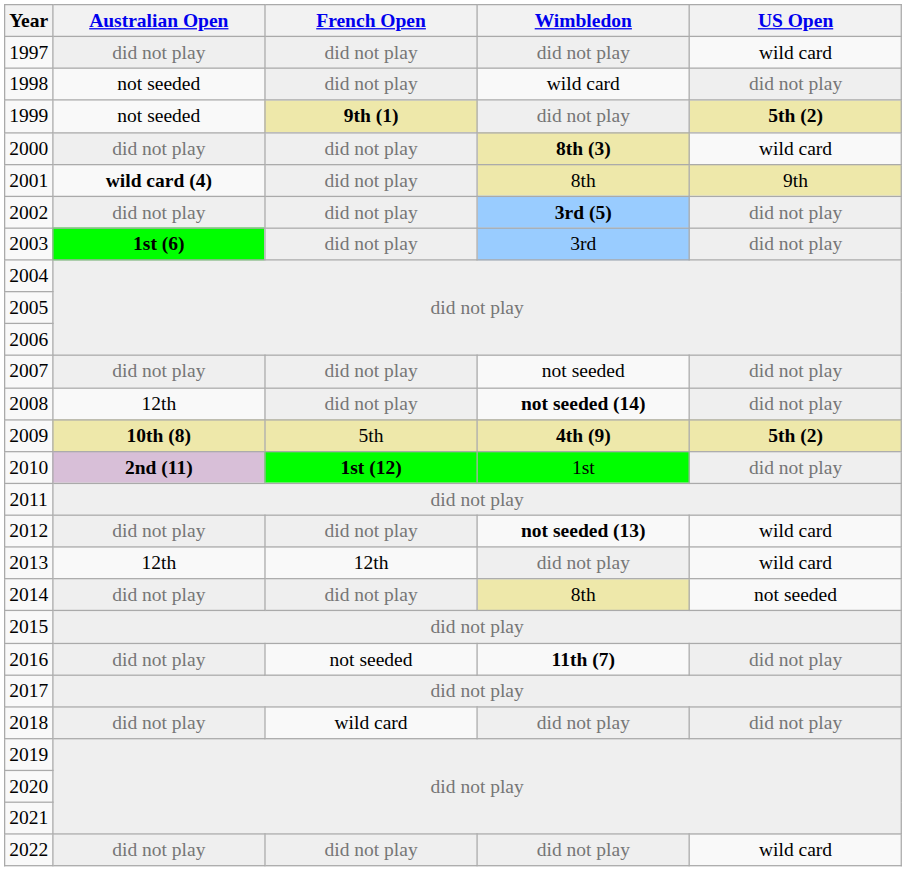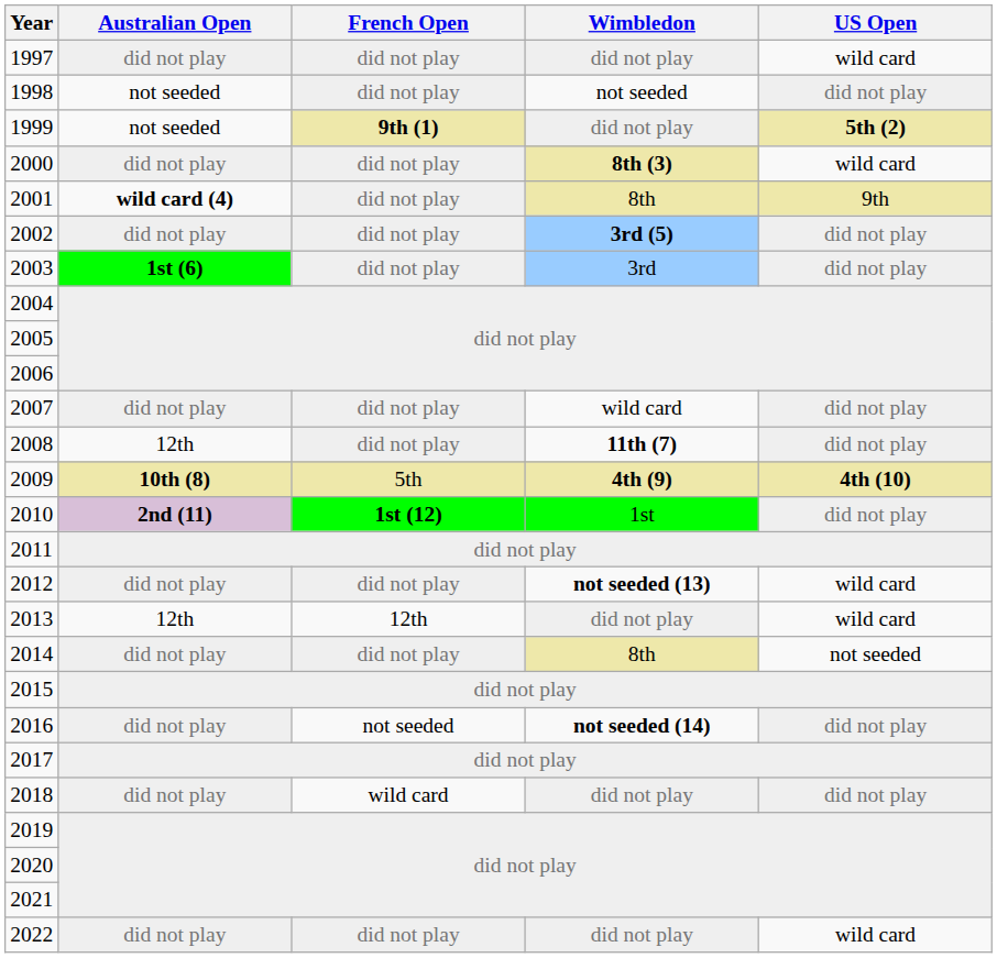 <table class=wikitable style=text-align:center;font-size:96%>
 <tr>
 <th>Year</th>
 <th width=160><a href='#'>Australian Open</a></th>
 <th width=160><a href='#'>French Open</a></th>
 <th width=160><a href='#'>Wimbledon</a></th>
 <th width=160><a href='#'>US Open</a></th>
 </tr>
 <tr>
 <td>1997</td>
 <td style="color:#767676; background:#efefef">did not play</td>
 <td style="color:#767676; background:#efefef">did not play</td>
 <td style="color:#767676; background:#efefef">did not play</td>
 <td>wild card</td>
 </tr>
 <tr>
 <td>1998</td>
 <td>not seeded</td>
 <td style="color:#767676; background:#efefef">did not play</td>
-<td>wild card</td>
+<td>not seeded</td>
 <td style="color:#767676; background:#efefef">did not play</td>
 </tr>
 <tr>
 <td>1999</td>
 <td>not seeded</td>
 <td bgcolor=eee8aa><strong>9th (1)</strong></td>
 <td style="color:#767676; background:#efefef">did not play</td>
 <td bgcolor=eee8aa><strong>5th (2)</strong></td>
 </tr>
 <tr>
 <td>2000</td>
 <td style="color:#767676; background:#efefef">did not play</td>
 <td style="color:#767676; background:#efefef">did not play</td>
 <td bgcolor=eee8aa><strong>8th (3)</strong></td>
 <td>wild card</td>
 </tr>
 <tr>
 <td>2001</td>
 <td><strong>wild card (4)</strong></td>
 <td style="color:#767676; background:#efefef">did not play</td>
 <td bgcolor=eee8aa>8th</td>
 <td bgcolor=eee8aa>9th</td>
 </tr>
 <tr>
 <td>2002</td>
 <td style="color:#767676; background:#efefef">did not play</td>
 <td style="color:#767676; background:#efefef">did not play</td>
 <td bgcolor=99ccff><strong>3rd (5)</strong></td>
 <td style="color:#767676; background:#efefef">did not play</td>
 </tr>
 <tr>
 <td>2003</td>
 <td bgcolor=lime><strong>1st (6)</strong></td>
 <td style="color:#767676; background:#efefef">did not play</td>
 <td bgcolor=99ccff>3rd</td>
 <td style="color:#767676; background:#efefef">did not play</td>
 </tr>
 <tr>
 <td>2004</td>
 <td rowspan=3 colspan=4 style="color:#767676; background:#efefef">did not play</td>
 </tr>
 <tr>
 <td>2005</td>
 </tr>
 <tr>
 <td>2006</td>
 </tr>
 <tr>
 <td>2007</td>
 <td style="color:#767676; background:#efefef">did not play</td>
 <td style="color:#767676; background:#efefef">did not play</td>
-<td>not seeded</td>
+<td>wild card</td>
 <td style="color:#767676; background:#efefef">did not play</td>
 </tr>
 <tr>
 <td>2008</td>
 <td>12th</td>
 <td style="color:#767676; background:#efefef">did not play</td>
-<td><strong>not seeded (14)</strong></td>
+<td><strong>11th (7)</strong></td>
 <td style="color:#767676; background:#efefef">did not play</td>
 </tr>
 <tr>
 <td>2009</td>
 <td bgcolor=eee8aa><strong>10th (8)</strong></td>
 <td bgcolor=eee8aa>5th</td>
 <td bgcolor=eee8aa><strong>4th (9)</strong></td>
-<td bgcolor=eee8aa><strong>5th (2)</strong></td>
+<td bgcolor=eee8aa><strong>4th (10)</strong></td>
 </tr>
 <tr>
 <td>2010</td>
 <td bgcolor=thistle><strong>2nd (11)</strong></td>
 <td bgcolor=lime><strong>1st (12)</strong></td>
 <td bgcolor=lime>1st</td>
 <td style="color:#767676; background:#efefef">did not play</td>
 </tr>
 <tr>
 <td>2011</td>
 <td colspan=4 style="color:#767676; background:#efefef">did not play</td>
 </tr>
 <tr>
 <td>2012</td>
 <td style="color:#767676; background:#efefef">did not play</td>
 <td style="color:#767676; background:#efefef">did not play</td>
 <td><strong>not seeded (13)</strong></td>
 <td>wild card</td>
 </tr>
 <tr>
 <td>2013</td>
 <td>12th</td>
 <td>12th</td>
 <td style="color:#767676; background:#efefef">did not play</td>
 <td>wild card</td>
 </tr>
 <tr>
 <td>2014</td>
 <td style="color:#767676; background:#efefef">did not play</td>
 <td style="color:#767676; background:#efefef">did not play</td>
 <td bgcolor=eee8aa>8th</td>
 <td>not seeded</td>
 </tr>
 <tr>
 <td>2015</td>
 <td colspan=4 style="color:#767676; background:#efefef">did not play</td>
 </tr>
 <tr>
 <td>2016</td>
 <td style="color:#767676; background:#efefef">did not play</td>
 <td>not seeded</td>
-<td><strong>11th (7)</strong></td>
+<td><strong>not seeded (14)</strong></td>
 <td style="color:#767676; background:#efefef">did not play</td>
 </tr>
 <tr>
 <td>2017</td>
 <td colspan=4 style="color:#767676; background:#efefef">did not play</td>
 </tr>
 <tr>
 <td>2018</td>
 <td style="color:#767676; background:#efefef">did not play</td>
 <td>wild card</td>
 <td style="color:#767676; background:#efefef">did not play</td>
 <td style="color:#767676; background:#efefef">did not play</td>
 </tr>
 <tr>
 <td>2019</td>
 <td rowspan=3 colspan=4 style="color:#767676; background:#efefef">did not play</td>
 </tr>
 <tr>
 <td>2020</td>
 </tr>
 <tr>
 <td>2021</td>
 </tr>
 <tr>
 <td>2022</td>
 <td style="color:#767676; background:#efefef">did not play</td>
 <td style="color:#767676; background:#efefef">did not play</td>
 <td style="color:#767676; background:#efefef">did not play</td>
 <td>wild card</td>
 </tr>
 </table>
